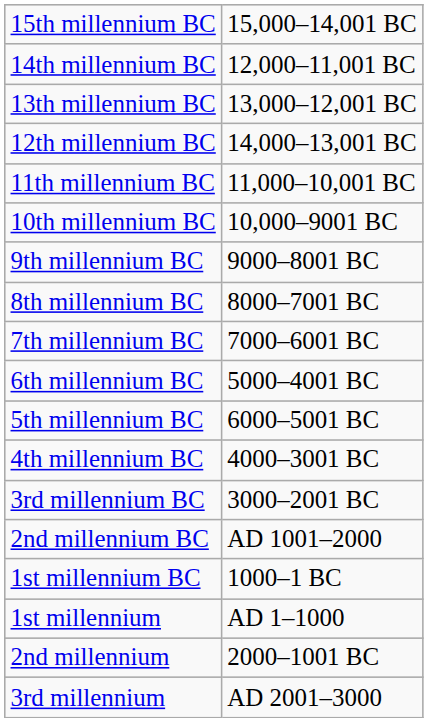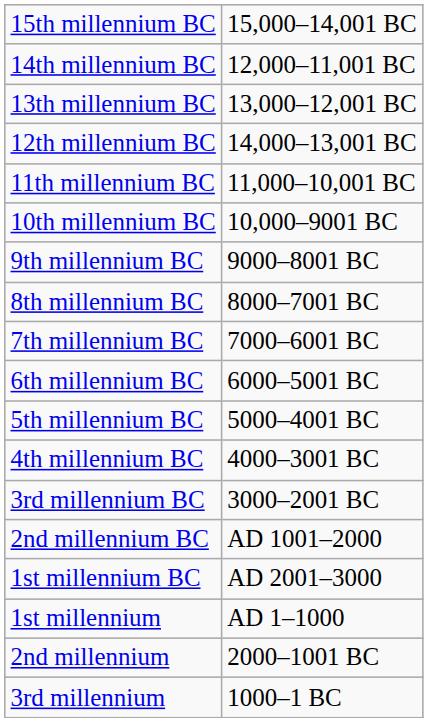 <table class="wikitable">
 <tr>
 <td><a href='#'>15th millennium BC</a></td>
 <td>15,000–14,001 BC</td>
 </tr>
 <tr>
 <td><a href='#'>14th millennium BC</a></td>
 <td>12,000–11,001 BC</td>
 </tr>
 <tr>
 <td><a href='#'>13th millennium BC</a></td>
 <td>13,000–12,001 BC</td>
 </tr>
 <tr>
 <td><a href='#'>12th millennium BC</a></td>
 <td>14,000–13,001 BC</td>
 </tr>
 <tr>
 <td><a href='#'>11th millennium BC</a></td>
 <td>11,000–10,001 BC</td>
 </tr>
 <tr>
 <td><a href='#'>10th millennium BC</a></td>
 <td>10,000–9001 BC</td>
 </tr>
 <tr>
 <td><a href='#'>9th millennium BC</a></td>
 <td>9000–8001 BC</td>
 </tr>
 <tr>
 <td><a href='#'>8th millennium BC</a></td>
 <td>8000–7001 BC</td>
 </tr>
 <tr>
 <td><a href='#'>7th millennium BC</a></td>
 <td>7000–6001 BC</td>
 </tr>
 <tr>
 <td><a href='#'>6th millennium BC</a></td>
-<td>5000–4001 BC</td>
+<td>6000–5001 BC</td>
 </tr>
 <tr>
 <td><a href='#'>5th millennium BC</a></td>
-<td>6000–5001 BC</td>
+<td>5000–4001 BC</td>
 </tr>
 <tr>
 <td><a href='#'>4th millennium BC</a></td>
 <td>4000–3001 BC</td>
 </tr>
 <tr>
 <td><a href='#'>3rd millennium BC</a></td>
 <td>3000–2001 BC</td>
 </tr>
 <tr>
 <td><a href='#'>2nd millennium BC</a></td>
 <td>AD 1001–2000</td>
 </tr>
 <tr>
 <td><a href='#'>1st millennium BC</a></td>
-<td>1000–1 BC</td>
+<td>AD 2001–3000</td>
 </tr>
 <tr>
 <td><a href='#'>1st millennium</a></td>
 <td>AD 1–1000</td>
 </tr>
 <tr>
 <td><a href='#'>2nd millennium</a></td>
 <td>2000–1001 BC</td>
 </tr>
 <tr>
 <td><a href='#'>3rd millennium</a></td>
-<td>AD 2001–3000</td>
+<td>1000–1 BC</td>
 </tr>
 </table>
